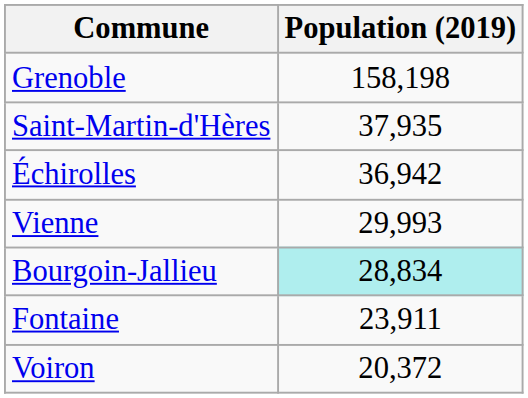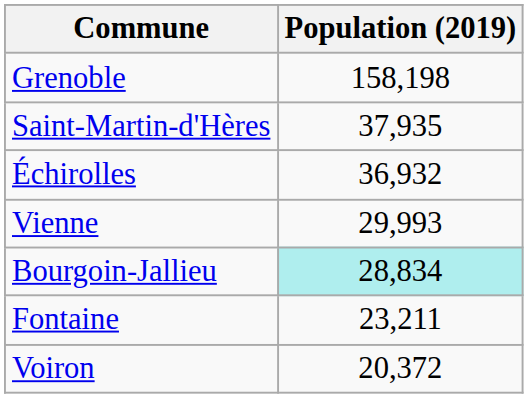 <table class=wikitable>
 <tr>
 <th>Commune</th>
 <th>Population (2019)</th>
 </tr>
 <tr>
 <td><a href='#'>Grenoble</a></td>
 <td style="text-align: center;">158,198</td>
 </tr>
 <tr>
 <td><a href='#'>Saint-Martin-d'Hères</a></td>
 <td style="text-align: center;">37,935</td>
 </tr>
 <tr>
 <td><a href='#'>Échirolles</a></td>
-<td style="text-align: center;">36,942</td>
+<td style="text-align: center;">36,932</td>
 </tr>
 <tr>
 <td><a href='#'>Vienne</a></td>
 <td style="text-align: center;">29,993</td>
 </tr>
 <tr>
 <td><a href='#'>Bourgoin-Jallieu</a></td>
 <td style="background: paleturquoise; text-align: center;">28,834</td>
 </tr>
 <tr>
 <td><a href='#'>Fontaine</a></td>
-<td style="text-align: center;">23,911</td>
+<td style="text-align: center;">23,211</td>
 </tr>
 <tr>
 <td><a href='#'>Voiron</a></td>
 <td style="text-align: center;">20,372</td>
 </tr>
 </table>
